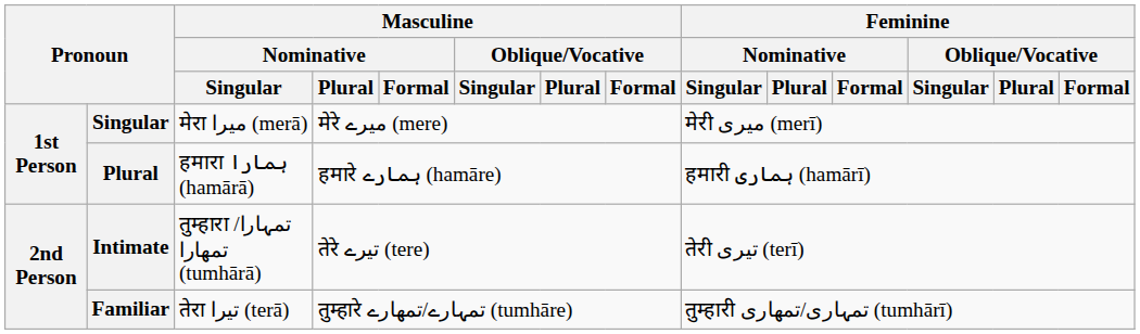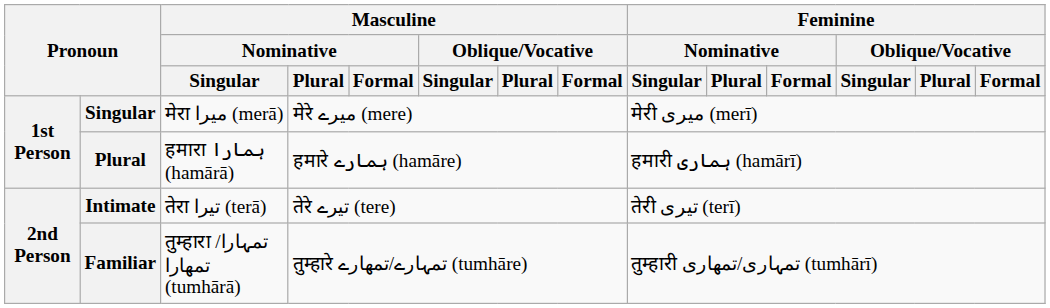 <table class="wikitable">
 <tr>
 <th colspan="2" rowspan="3">Pronoun</th>
 <th colspan="6">Masculine</th>
 <th colspan="6">Feminine</th>
 </tr>
 <tr>
 <th colspan="3">Nominative</th>
 <th colspan="3">Oblique/Vocative</th>
 <th colspan="3">Nominative</th>
 <th colspan="3">Oblique/Vocative</th>
 </tr>
 <tr>
 <th>Singular</th>
 <th>Plural</th>
 <th>Formal</th>
 <th>Singular</th>
 <th>Plural</th>
 <th>Formal</th>
 <th>Singular</th>
 <th>Plural</th>
 <th>Formal</th>
 <th>Singular</th>
 <th>Plural</th>
 <th>Formal</th>
 </tr>
 <tr>
 <th rowspan="2">1st Person</th>
 <th>Singular</th>
 <td>मेरा میرا (merā)</td>
 <td colspan="5">मेरे میرے (mere)</td>
 <td colspan="6">मेरी میری (merī)</td>
 </tr>
 <tr>
 <th>Plural</th>
 <td>हमारा ہمارا (hamārā)</td>
 <td colspan="5">हमारे ہمارے (hamāre)</td>
 <td colspan="6">हमारी ہماری (hamārī)</td>
 </tr>
 <tr>
 <th rowspan="2">2nd Person</th>
 <th>Intimate</th>
-<td>तुम्हारा تمہارا/تمھارا (tumhārā)</td>
+<td>तेरा تیرا  (terā)</td>
 <td colspan="5">तेरे تیرے (tere)</td>
 <td colspan="6">तेरी تیری (terī)</td>
 </tr>
 <tr>
 <th>Familiar</th>
-<td>तेरा تیرا  (terā)</td>
+<td>तुम्हारा تمہارا/تمھارا (tumhārā)</td>
 <td colspan="5">तुम्हारे تمہارے/تمھارے (tumhāre)</td>
 <td colspan="6">तुम्हारी تمہاری/تمھاری (tumhārī)</td>
 </tr>
 </table>
